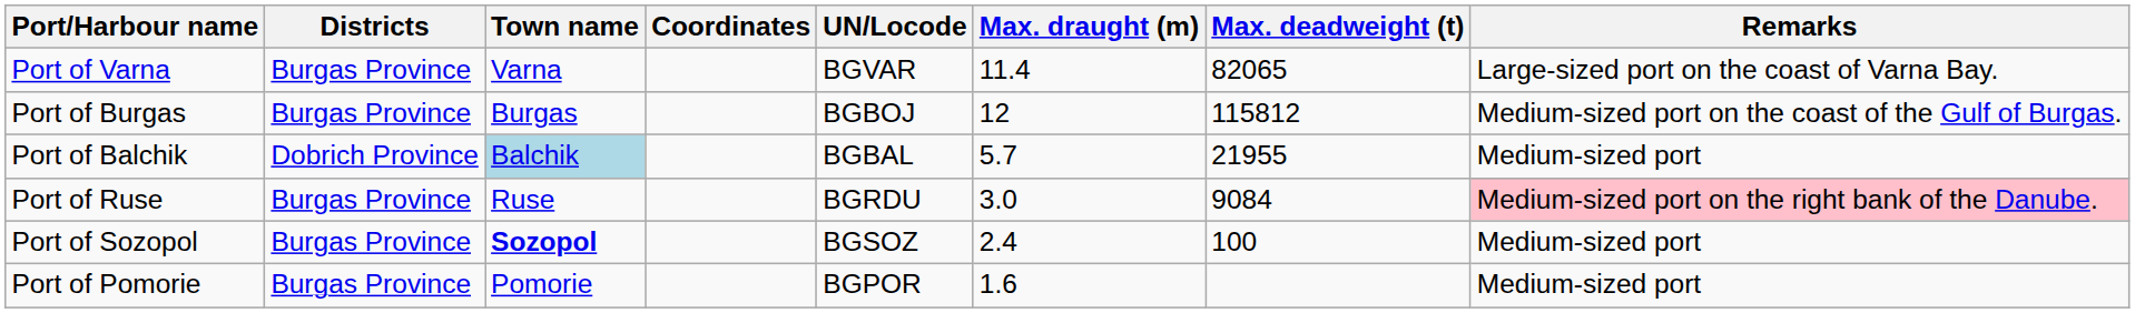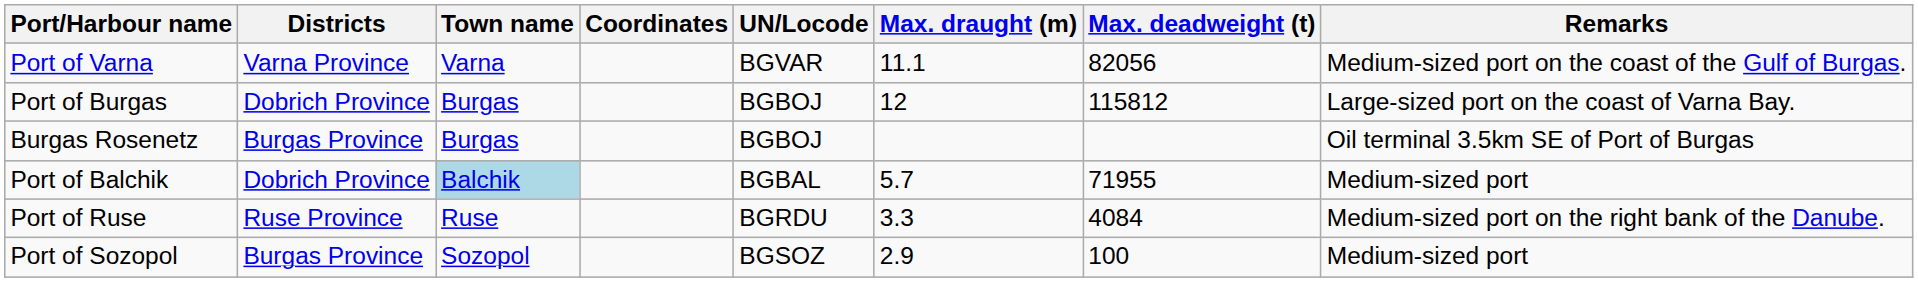 <table class="wikitable sortable">
 <tr>
 <th>Port/Harbour name</th>
 <th>Districts</th>
 <th>Town name</th>
 <th>Coordinates</th>
 <th>UN/Locode</th>
 <th><a href='#'>Max. draught</a> (m)</th>
 <th><a href='#'>Max. deadweight</a> (t)</th>
 <th>Remarks</th>
 </tr>
 <tr>
 <td><a href='#'>Port of Varna</a></td>
-<td><a href='#'>Burgas Province</a></td>
+<td><a href='#'>Varna Province</a></td>
 <td><a href='#'>Varna</a></td>
 <td></td>
 <td>BGVAR</td>
-<td>11.4</td>
-<td>82065</td>
-<td>Large-sized port on the coast of Varna Bay.</td>
+<td>11.1</td>
+<td>82056</td>
+<td>Medium-sized port on the coast of the <a href='#'>Gulf of Burgas</a>.</td>
 </tr>
 <tr>
 <td>Port of Burgas</td>
-<td><a href='#'>Burgas Province</a></td>
+<td><a href='#'>Dobrich Province</a></td>
 <td><a href='#'>Burgas</a></td>
 <td></td>
 <td>BGBOJ</td>
 <td>12</td>
 <td>115812</td>
-<td>Medium-sized port on the coast of the <a href='#'>Gulf of Burgas</a>.</td>
+<td>Large-sized port on the coast of Varna Bay.</td>
+</tr>
+<tr>
+<td>Burgas Rosenetz</td>
+<td><a href='#'>Burgas Province</a></td>
+<td><a href='#'>Burgas</a></td>
+<td></td>
+<td>BGBOJ</td>
+<td></td>
+<td></td>
+<td>Oil terminal 3.5km SE of Port of Burgas</td>
 </tr>
 <tr>
 <td>Port of Balchik</td>
 <td><a href='#'>Dobrich Province</a></td>
 <td style="background: lightblue;"><a href='#'>Balchik</a></td>
 <td></td>
 <td>BGBAL</td>
 <td>5.7</td>
-<td>21955</td>
+<td>71955</td>
 <td>Medium-sized port</td>
 </tr>
 <tr>
 <td>Port of Ruse</td>
-<td><a href='#'>Burgas Province</a></td>
+<td><a href='#'>Ruse Province</a></td>
 <td><a href='#'>Ruse</a></td>
 <td></td>
 <td>BGRDU</td>
-<td>3.0</td>
-<td>9084</td>
-<td style="background: pink;">Medium-sized port on the right bank of the <a href='#'>Danube</a>.</td>
+<td>3.3</td>
+<td>4084</td>
+<td>Medium-sized port on the right bank of the <a href='#'>Danube</a>.</td>
 </tr>
 <tr>
 <td>Port of Sozopol</td>
 <td><a href='#'>Burgas Province</a></td>
-<td><strong><a href='#'>Sozopol</a></strong></td>
+<td><a href='#'>Sozopol</a></td>
 <td></td>
 <td>BGSOZ</td>
-<td>2.4</td>
+<td>2.9</td>
 <td>100</td>
 <td>Medium-sized port</td>
 </tr>
-<tr>
-<td>Port of Pomorie</td>
-<td><a href='#'>Burgas Province</a></td>
-<td><a href='#'>Pomorie</a></td>
-<td></td>
-<td>BGPOR</td>
-<td>1.6</td>
-<td></td>
-<td>Medium-sized port</td>
-</tr>
 </table>
